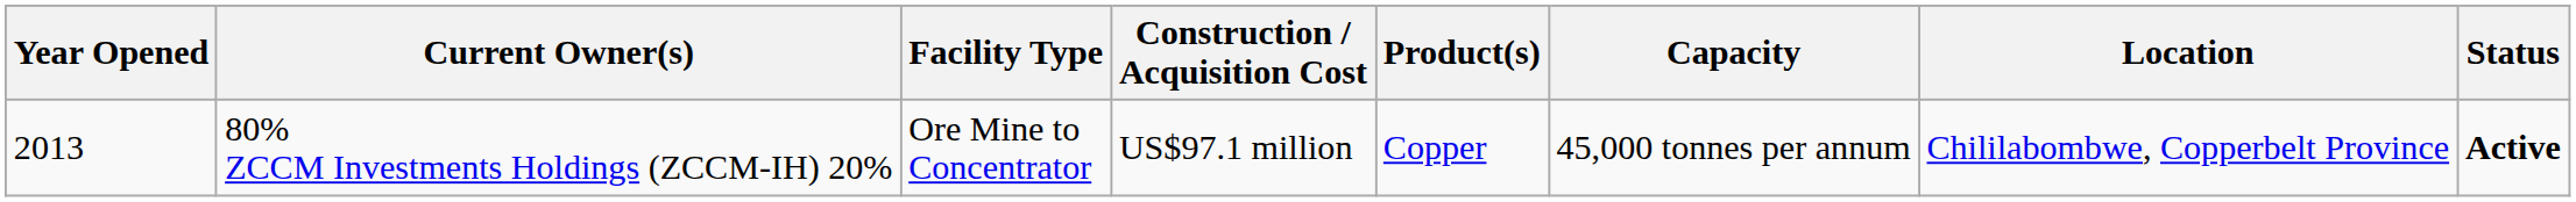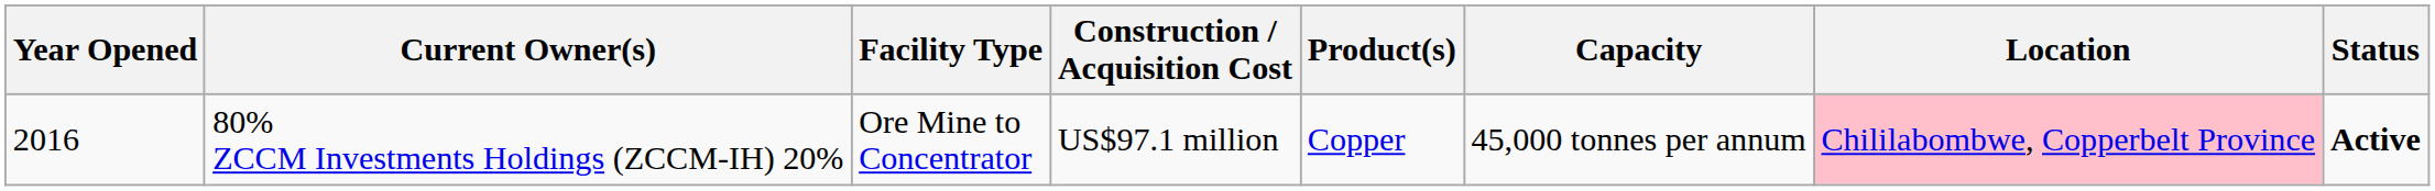 <table class="wikitable">
 <tr>
 <th>Year Opened</th>
 <th>Current Owner(s)</th>
 <th>Facility Type</th>
 <th>Construction /<br>Acquisition Cost</th>
 <th>Product(s)</th>
 <th>Capacity</th>
 <th>Location</th>
 <th>Status</th>
 </tr>
 <tr>
-<td>2013</td>
+<td>2016</td>
 <td> 80%<br><a href='#'>ZCCM Investments Holdings</a> (ZCCM-IH) 20%</td>
 <td>Ore Mine to<br><a href='#'>Concentrator</a></td>
 <td>US$97.1 million</td>
 <td><a href='#'>Copper</a></td>
 <td>45,000 tonnes per annum</td>
-<td><a href='#'>Chililabombwe</a>, <a href='#'>Copperbelt Province</a></td>
+<td style="background: pink;"><a href='#'>Chililabombwe</a>, <a href='#'>Copperbelt Province</a></td>
 <td><strong>Active</strong></td>
 </tr>
 </table>
